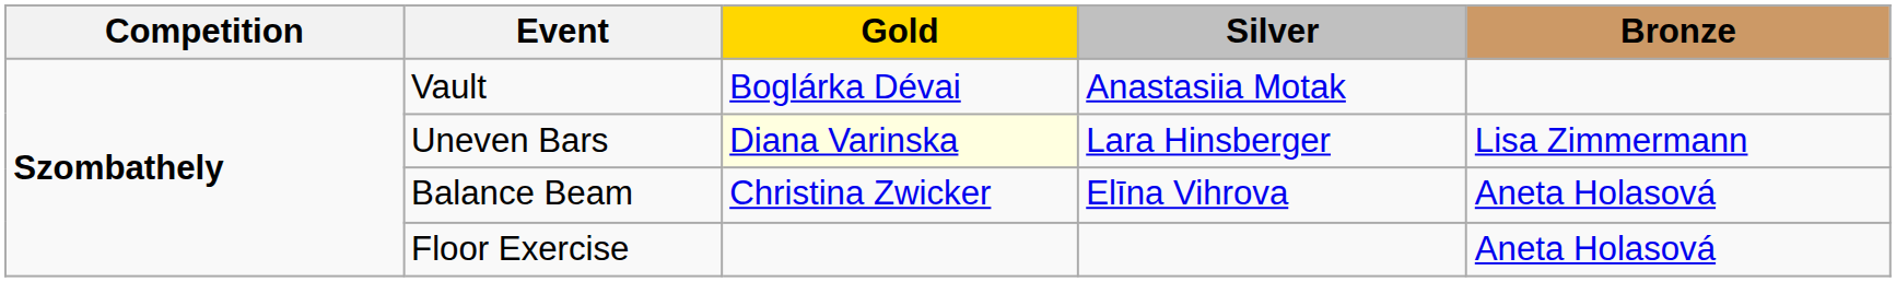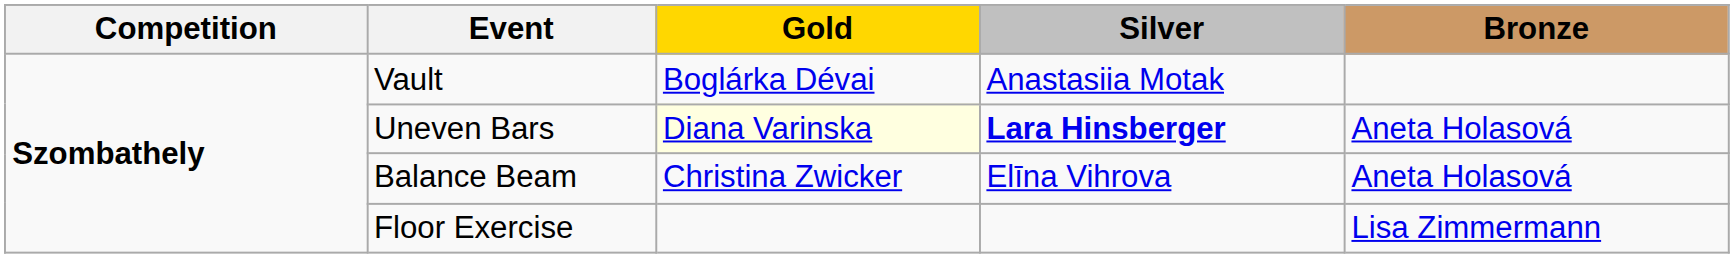 <table class="wikitable" style="width:70%;">
 <tr>
 <th style="text-align:center; width:5%;">Competition</th>
 <th style="text-align:center; width:5%;">Event</th>
 <td style="text-align:center; width:6%; background:gold;"><strong>Gold</strong></td>
 <td style="text-align:center; width:6%; background:silver;"><strong>Silver</strong></td>
 <td style="text-align:center; width:6%; background:#c96;"><strong>Bronze</strong></td>
 </tr>
 <tr>
 <td rowspan="4"><strong>Szombathely</strong></td>
 <td>Vault</td>
 <td> <a href='#'>Boglárka Dévai</a></td>
 <td> <a href='#'>Anastasiia Motak</a></td>
 <td></td>
 </tr>
 <tr>
 <td>Uneven Bars</td>
 <td style="background: lightyellow;"> <a href='#'>Diana Varinska</a></td>
-<td> <a href='#'>Lara Hinsberger</a></td>
-<td> <a href='#'>Lisa Zimmermann</a></td>
+<td><strong> <a href='#'>Lara Hinsberger</a></strong></td>
+<td> <a href='#'>Aneta Holasová</a></td>
 </tr>
 <tr>
 <td>Balance Beam</td>
 <td> <a href='#'>Christina Zwicker</a></td>
 <td> <a href='#'>Elīna Vihrova</a></td>
 <td> <a href='#'>Aneta Holasová</a></td>
 </tr>
 <tr>
 <td> Floor Exercise </td>
 <td></td>
 <td></td>
-<td> <a href='#'>Aneta Holasová</a></td>
+<td> <a href='#'>Lisa Zimmermann</a></td>
 </tr>
 </table>
